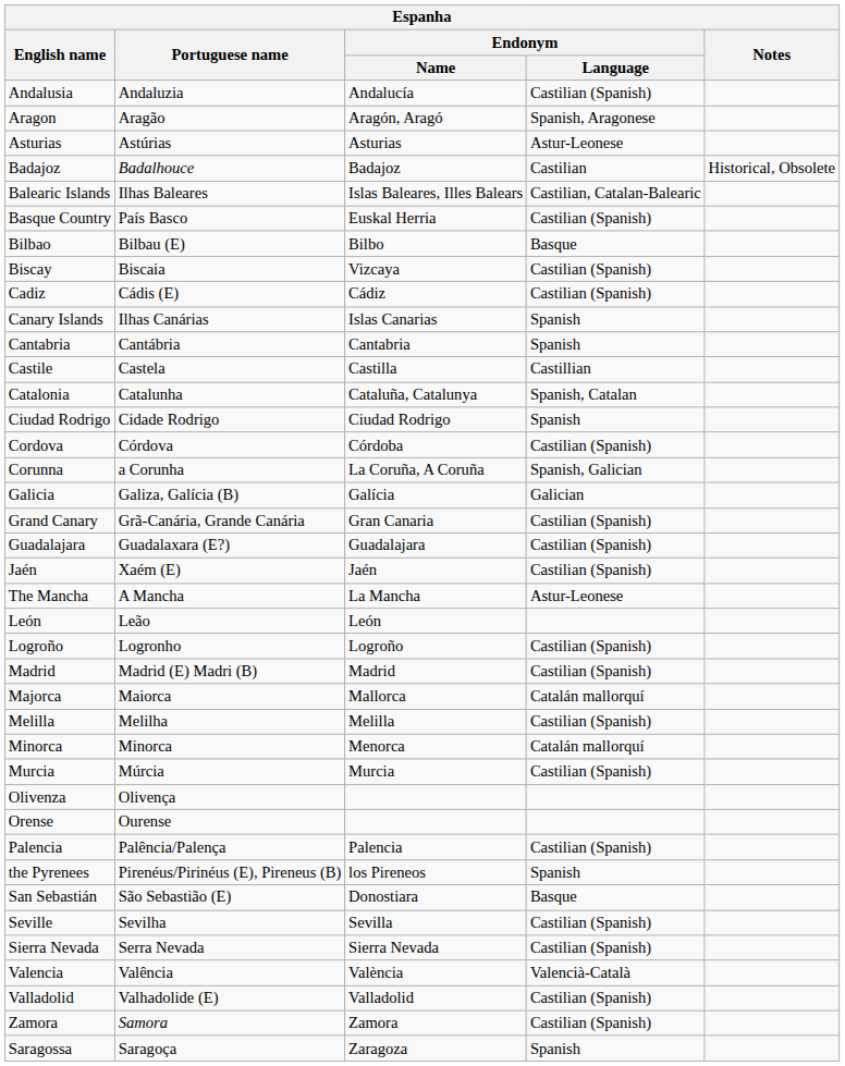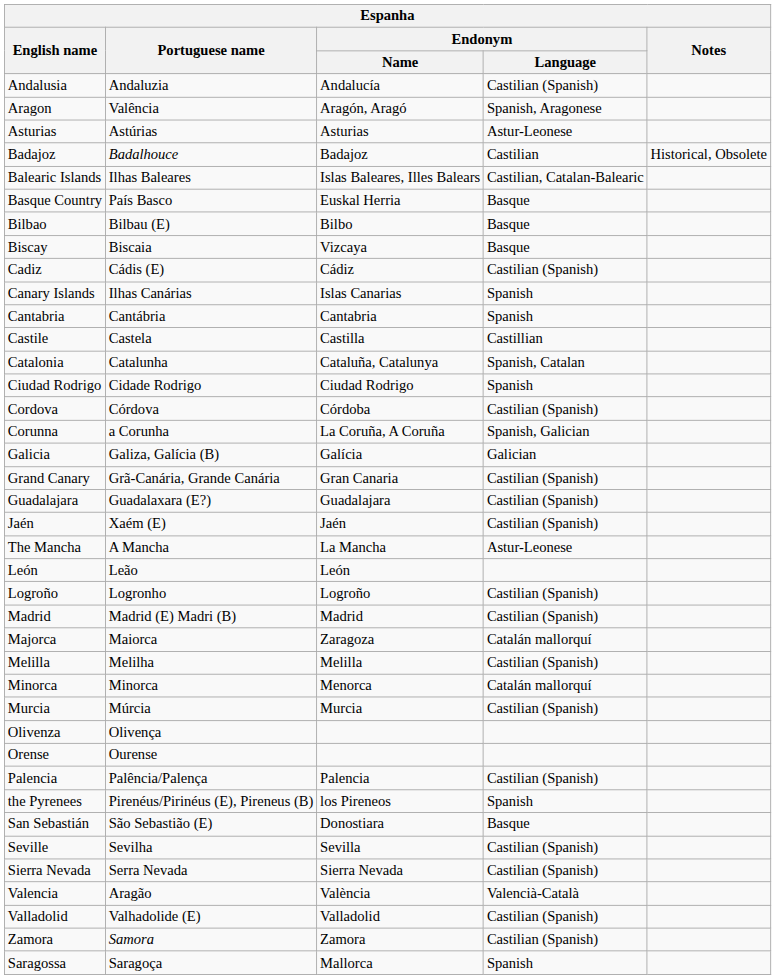 <table class="wikitable sortable">
 <tr>
 <th colspan="5"> Espanha</th>
 </tr>
 <tr>
 <th rowspan="2">English name</th>
 <th rowspan="2">Portuguese name</th>
 <th colspan="2">Endonym</th>
 <th rowspan="2">Notes</th>
 </tr>
 <tr>
 <th>Name</th>
 <th>Language</th>
 </tr>
 <tr>
 <td>Andalusia</td>
 <td>Andaluzia</td>
 <td>Andalucía</td>
 <td>Castilian (Spanish)</td>
 <td></td>
 </tr>
 <tr>
 <td>Aragon</td>
-<td>Aragão</td>
+<td>Valência</td>
 <td>Aragón, Aragó</td>
 <td>Spanish, Aragonese</td>
 <td></td>
 </tr>
 <tr>
 <td>Asturias</td>
 <td>Astúrias</td>
 <td>Asturias</td>
 <td>Astur-Leonese</td>
 <td></td>
 </tr>
 <tr>
 <td>Badajoz</td>
 <td><em>Badalhouce</em></td>
 <td>Badajoz</td>
 <td>Castilian</td>
 <td>Historical, Obsolete</td>
 </tr>
 <tr>
 <td>Balearic Islands</td>
 <td>Ilhas Baleares</td>
 <td>Islas Baleares, Illes Balears</td>
 <td>Castilian, Catalan-Balearic</td>
 <td></td>
 </tr>
 <tr>
 <td>Basque Country</td>
 <td>País Basco</td>
 <td>Euskal Herria</td>
-<td>Castilian (Spanish)</td>
+<td>Basque</td>
 <td></td>
 </tr>
 <tr>
 <td>Bilbao</td>
 <td>Bilbau (E)</td>
 <td>Bilbo</td>
 <td>Basque</td>
 <td></td>
 </tr>
 <tr>
 <td>Biscay</td>
 <td>Biscaia</td>
 <td>Vizcaya</td>
-<td>Castilian (Spanish)</td>
+<td>Basque</td>
 <td></td>
 </tr>
 <tr>
 <td>Cadiz</td>
 <td>Cádis (E)</td>
 <td>Cádiz</td>
 <td>Castilian (Spanish)</td>
 <td></td>
 </tr>
 <tr>
 <td>Canary Islands</td>
 <td>Ilhas Canárias</td>
 <td>Islas Canarias</td>
 <td>Spanish</td>
 <td></td>
 </tr>
 <tr>
 <td>Cantabria</td>
 <td>Cantábria</td>
 <td>Cantabria</td>
 <td>Spanish</td>
 <td></td>
 </tr>
 <tr>
 <td>Castile</td>
 <td>Castela</td>
 <td>Castilla</td>
 <td>Castillian</td>
 <td></td>
 </tr>
 <tr>
 <td>Catalonia</td>
 <td>Catalunha</td>
 <td>Cataluña, Catalunya</td>
 <td>Spanish, Catalan</td>
 <td></td>
 </tr>
 <tr>
 <td>Ciudad Rodrigo</td>
 <td>Cidade Rodrigo</td>
 <td>Ciudad Rodrigo</td>
 <td>Spanish</td>
 <td></td>
 </tr>
 <tr>
 <td>Cordova</td>
 <td>Córdova</td>
 <td>Córdoba</td>
 <td>Castilian (Spanish)</td>
 <td></td>
 </tr>
 <tr>
 <td>Corunna</td>
 <td>a Corunha</td>
 <td>La Coruña, A Coruña</td>
 <td>Spanish, Galician</td>
 <td></td>
 </tr>
 <tr>
 <td>Galicia</td>
 <td>Galiza, Galícia (B)</td>
 <td>Galícia</td>
 <td>Galician</td>
 <td></td>
 </tr>
 <tr>
 <td>Grand Canary</td>
 <td>Grã-Canária, Grande Canária</td>
 <td>Gran Canaria</td>
 <td>Castilian (Spanish)</td>
 <td></td>
 </tr>
 <tr>
 <td>Guadalajara</td>
 <td>Guadalaxara (E?)</td>
 <td>Guadalajara</td>
 <td>Castilian (Spanish)</td>
 <td></td>
 </tr>
 <tr>
 <td>Jaén</td>
 <td>Xaém (E)</td>
 <td>Jaén</td>
 <td>Castilian (Spanish)</td>
 <td></td>
 </tr>
 <tr>
 <td>The Mancha</td>
 <td>A Mancha</td>
 <td>La Mancha</td>
 <td>Astur-Leonese</td>
 <td></td>
 </tr>
 <tr>
 <td>León</td>
 <td>Leão</td>
 <td>León</td>
 <td></td>
 <td></td>
 </tr>
 <tr>
 <td>Logroño</td>
 <td>Logronho</td>
 <td>Logroño</td>
 <td>Castilian (Spanish)</td>
 <td></td>
 </tr>
 <tr>
 <td>Madrid</td>
 <td>Madrid (E) Madri (B)</td>
 <td>Madrid</td>
 <td>Castilian (Spanish)</td>
 <td></td>
 </tr>
 <tr>
 <td>Majorca</td>
 <td>Maiorca</td>
-<td>Mallorca</td>
+<td>Zaragoza</td>
 <td>Catalán mallorquí</td>
 <td></td>
 </tr>
 <tr>
 <td>Melilla</td>
 <td>Melilha</td>
 <td>Melilla</td>
 <td>Castilian (Spanish)</td>
 <td></td>
 </tr>
 <tr>
 <td>Minorca</td>
 <td>Minorca</td>
 <td>Menorca</td>
 <td>Catalán mallorquí</td>
 <td></td>
 </tr>
 <tr>
 <td>Murcia</td>
 <td>Múrcia</td>
 <td>Murcia</td>
 <td>Castilian (Spanish)</td>
 <td></td>
 </tr>
 <tr>
 <td>Olivenza</td>
 <td>Olivença</td>
 <td></td>
 <td></td>
 <td></td>
 </tr>
 <tr>
 <td>Orense</td>
 <td>Ourense</td>
 <td></td>
 <td></td>
 <td></td>
 </tr>
 <tr>
 <td>Palencia</td>
 <td>Palência/Palença</td>
 <td>Palencia</td>
 <td>Castilian (Spanish)</td>
 <td></td>
 </tr>
 <tr>
 <td>the Pyrenees</td>
 <td>Pirenéus/Pirinéus (E), Pireneus (B)</td>
 <td>los Pireneos</td>
 <td>Spanish</td>
 <td></td>
 </tr>
 <tr>
 <td>San Sebastián</td>
 <td>São Sebastião (E)</td>
 <td>Donostiara</td>
 <td>Basque</td>
 <td></td>
 </tr>
 <tr>
 <td>Seville</td>
 <td>Sevilha</td>
 <td>Sevilla</td>
 <td>Castilian (Spanish)</td>
 <td></td>
 </tr>
 <tr>
 <td>Sierra Nevada</td>
 <td>Serra Nevada</td>
 <td>Sierra Nevada</td>
 <td>Castilian (Spanish)</td>
 <td></td>
 </tr>
 <tr>
 <td>Valencia</td>
-<td>Valência</td>
+<td>Aragão</td>
 <td>València</td>
 <td>Valencià-Català</td>
 <td></td>
 </tr>
 <tr>
 <td>Valladolid</td>
 <td>Valhadolide (E)</td>
 <td>Valladolid</td>
 <td>Castilian (Spanish)</td>
 <td></td>
 </tr>
 <tr>
 <td>Zamora</td>
 <td><em>Samora</em></td>
 <td>Zamora</td>
 <td>Castilian (Spanish)</td>
 <td></td>
 </tr>
 <tr>
 <td>Saragossa</td>
 <td>Saragoça</td>
-<td>Zaragoza</td>
+<td>Mallorca</td>
 <td>Spanish</td>
 <td></td>
 </tr>
 </table>
